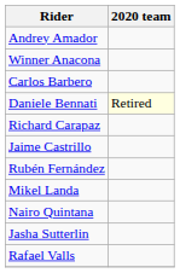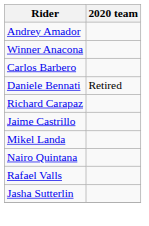 <table class="wikitable">
 <tr>
 <th>Rider</th>
 <th>2020 team</th>
 </tr>
 <tr>
 <td><a href='#'>Andrey Amador</a></td>
 <td></td>
 </tr>
 <tr>
 <td><a href='#'>Winner Anacona</a></td>
 <td></td>
 </tr>
 <tr>
 <td><a href='#'>Carlos Barbero</a></td>
 <td></td>
 </tr>
 <tr>
 <td><a href='#'>Daniele Bennati</a></td>
-<td style="background: lightyellow;">Retired</td>
+<td>Retired</td>
 </tr>
 <tr>
 <td><a href='#'>Richard Carapaz</a></td>
 <td></td>
 </tr>
 <tr>
 <td><a href='#'>Jaime Castrillo</a></td>
-<td></td>
-</tr>
-<tr>
-<td><a href='#'>Rubén Fernández</a></td>
 <td></td>
 </tr>
 <tr>
 <td><a href='#'>Mikel Landa</a></td>
 <td></td>
 </tr>
 <tr>
 <td><a href='#'>Nairo Quintana</a></td>
 <td></td>
 </tr>
 <tr>
-<td><a href='#'>Jasha Sutterlin</a></td>
+<td><a href='#'>Rafael Valls</a></td>
 <td></td>
 </tr>
 <tr>
-<td><a href='#'>Rafael Valls</a></td>
+<td><a href='#'>Jasha Sutterlin</a></td>
 <td></td>
 </tr>
 <tr>
 </tr>
 </table>
